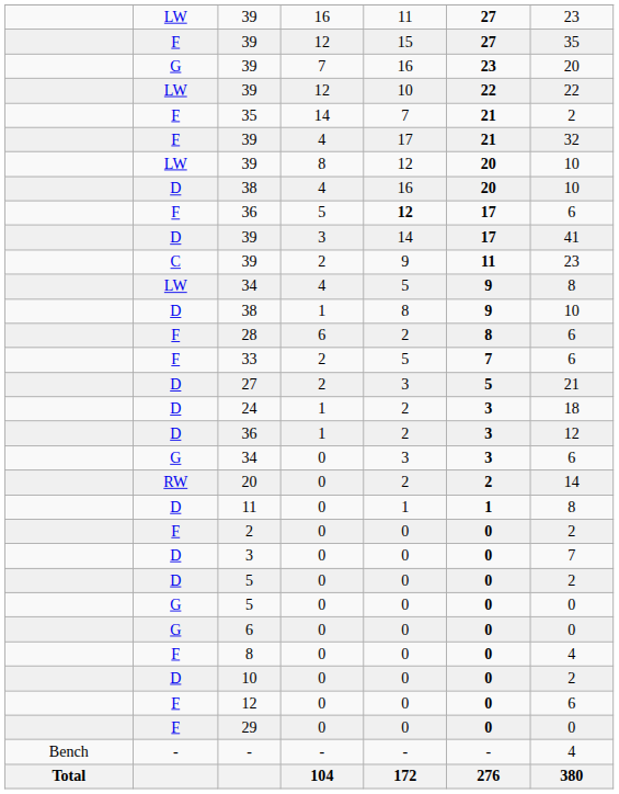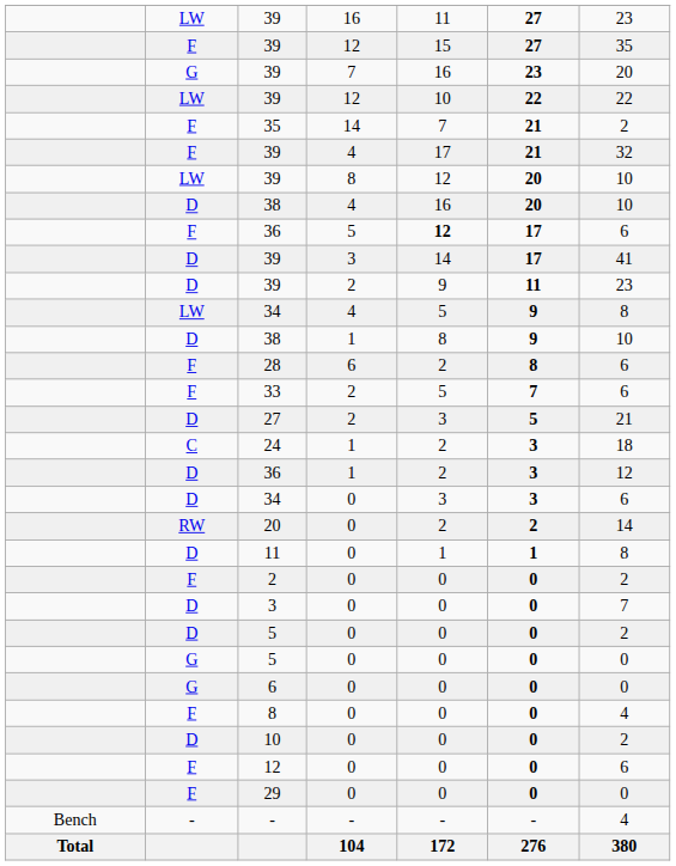 <table class="wikitable sortable" width ="50%">
 <tr align="center">
 </tr>
 <tr align="center" bgcolor="">
 <td></td>
 <td><a href='#'>LW</a></td>
 <td>39</td>
 <td>16</td>
 <td>11</td>
 <td><strong>27</strong></td>
 <td>23</td>
 </tr>
 <tr align="center" bgcolor="f0f0f0">
 <td></td>
 <td><a href='#'>F</a></td>
 <td>39</td>
 <td>12</td>
 <td>15</td>
 <td><strong>27</strong></td>
 <td>35</td>
 </tr>
 <tr align="center" bgcolor="">
 <td></td>
 <td><a href='#'>G</a></td>
 <td>39</td>
 <td>7</td>
 <td>16</td>
 <td><strong>23</strong></td>
 <td>20</td>
 </tr>
 <tr align="center" bgcolor="f0f0f0">
 <td></td>
 <td><a href='#'>LW</a></td>
 <td>39</td>
 <td>12</td>
 <td>10</td>
 <td><strong>22</strong></td>
 <td>22</td>
 </tr>
 <tr align="center" bgcolor="">
 <td></td>
 <td><a href='#'>F</a></td>
 <td>35</td>
 <td>14</td>
 <td>7</td>
 <td><strong>21</strong></td>
 <td>2</td>
 </tr>
 <tr align="center" bgcolor="f0f0f0">
 <td></td>
 <td><a href='#'>F</a></td>
 <td>39</td>
 <td>4</td>
 <td>17</td>
 <td><strong>21</strong></td>
 <td>32</td>
 </tr>
 <tr align="center" bgcolor="">
 <td></td>
 <td><a href='#'>LW</a></td>
 <td>39</td>
 <td>8</td>
 <td>12</td>
 <td><strong>20</strong></td>
 <td>10</td>
 </tr>
 <tr align="center" bgcolor="f0f0f0">
 <td></td>
 <td><a href='#'>D</a></td>
 <td>38</td>
 <td>4</td>
 <td>16</td>
 <td><strong>20</strong></td>
 <td>10</td>
 </tr>
 <tr align="center" bgcolor="">
 <td></td>
 <td><a href='#'>F</a></td>
 <td>36</td>
 <td>5</td>
 <td><strong>12</strong></td>
 <td><strong>17</strong></td>
 <td>6</td>
 </tr>
 <tr align="center" bgcolor="f0f0f0">
 <td></td>
 <td><a href='#'>D</a></td>
 <td>39</td>
 <td>3</td>
 <td>14</td>
 <td><strong>17</strong></td>
 <td>41</td>
 </tr>
 <tr align="center" bgcolor="">
 <td></td>
-<td><a href='#'>C</a></td>
+<td><a href='#'>D</a></td>
 <td>39</td>
 <td>2</td>
 <td>9</td>
 <td><strong>11</strong></td>
 <td>23</td>
 </tr>
 <tr align="center" bgcolor="f0f0f0">
 <td></td>
 <td><a href='#'>LW</a></td>
 <td>34</td>
 <td>4</td>
 <td>5</td>
 <td><strong>9</strong></td>
 <td>8</td>
 </tr>
 <tr align="center" bgcolor="">
 <td></td>
 <td><a href='#'>D</a></td>
 <td>38</td>
 <td>1</td>
 <td>8</td>
 <td><strong>9</strong></td>
 <td>10</td>
 </tr>
 <tr align="center" bgcolor="f0f0f0">
 <td></td>
 <td><a href='#'>F</a></td>
 <td>28</td>
 <td>6</td>
 <td>2</td>
 <td><strong>8</strong></td>
 <td>6</td>
 </tr>
 <tr align="center" bgcolor="">
 <td></td>
 <td><a href='#'>F</a></td>
 <td>33</td>
 <td>2</td>
 <td>5</td>
 <td><strong>7</strong></td>
 <td>6</td>
 </tr>
 <tr align="center" bgcolor="f0f0f0">
 <td></td>
 <td><a href='#'>D</a></td>
 <td>27</td>
 <td>2</td>
 <td>3</td>
 <td><strong>5</strong></td>
 <td>21</td>
 </tr>
 <tr align="center" bgcolor="">
 <td></td>
-<td><a href='#'>D</a></td>
+<td><a href='#'>C</a></td>
 <td>24</td>
 <td>1</td>
 <td>2</td>
 <td><strong>3</strong></td>
 <td>18</td>
 </tr>
 <tr align="center" bgcolor="f0f0f0">
 <td></td>
 <td><a href='#'>D</a></td>
 <td>36</td>
 <td>1</td>
 <td>2</td>
 <td><strong>3</strong></td>
 <td>12</td>
 </tr>
 <tr align="center" bgcolor="">
 <td></td>
-<td><a href='#'>G</a></td>
+<td><a href='#'>D</a></td>
 <td>34</td>
 <td>0</td>
 <td>3</td>
 <td><strong>3</strong></td>
 <td>6</td>
 </tr>
 <tr align="center" bgcolor="f0f0f0">
 <td></td>
 <td><a href='#'>RW</a></td>
 <td>20</td>
 <td>0</td>
 <td>2</td>
 <td><strong>2</strong></td>
 <td>14</td>
 </tr>
 <tr align="center" bgcolor="">
 <td></td>
 <td><a href='#'>D</a></td>
 <td>11</td>
 <td>0</td>
 <td>1</td>
 <td><strong>1</strong></td>
 <td>8</td>
 </tr>
 <tr align="center" bgcolor="f0f0f0">
 <td></td>
 <td><a href='#'>F</a></td>
 <td>2</td>
 <td>0</td>
 <td>0</td>
 <td><strong>0</strong></td>
 <td>2</td>
 </tr>
 <tr align="center" bgcolor="">
 <td></td>
 <td><a href='#'>D</a></td>
 <td>3</td>
 <td>0</td>
 <td>0</td>
 <td><strong>0</strong></td>
 <td>7</td>
 </tr>
 <tr align="center" bgcolor="f0f0f0">
 <td></td>
 <td><a href='#'>D</a></td>
 <td>5</td>
 <td>0</td>
 <td>0</td>
 <td><strong>0</strong></td>
 <td>2</td>
 </tr>
 <tr align="center" bgcolor="">
 <td></td>
 <td><a href='#'>G</a></td>
 <td>5</td>
 <td>0</td>
 <td>0</td>
 <td><strong>0</strong></td>
 <td>0</td>
 </tr>
 <tr align="center" bgcolor="f0f0f0">
 <td></td>
 <td><a href='#'>G</a></td>
 <td>6</td>
 <td>0</td>
 <td>0</td>
 <td><strong>0</strong></td>
 <td>0</td>
 </tr>
 <tr align="center" bgcolor="">
 <td></td>
 <td><a href='#'>F</a></td>
 <td>8</td>
 <td>0</td>
 <td>0</td>
 <td><strong>0</strong></td>
 <td>4</td>
 </tr>
 <tr align="center" bgcolor="f0f0f0">
 <td></td>
 <td><a href='#'>D</a></td>
 <td>10</td>
 <td>0</td>
 <td>0</td>
 <td><strong>0</strong></td>
 <td>2</td>
 </tr>
 <tr align="center" bgcolor="">
 <td></td>
 <td><a href='#'>F</a></td>
 <td>12</td>
 <td>0</td>
 <td>0</td>
 <td><strong>0</strong></td>
 <td>6</td>
 </tr>
 <tr align="center" bgcolor="f0f0f0">
 <td></td>
 <td><a href='#'>F</a></td>
 <td>29</td>
 <td>0</td>
 <td>0</td>
 <td><strong>0</strong></td>
 <td>0</td>
 </tr>
 <tr align="center" bgcolor="">
 <td>Bench</td>
 <td>-</td>
 <td>-</td>
 <td>-</td>
 <td>-</td>
 <td>-</td>
 <td>4</td>
 </tr>
 <tr>
 <th>Total</th>
 <th></th>
 <th></th>
 <th>104</th>
 <th>172</th>
 <th>276</th>
 <th>380</th>
 </tr>
 </table>
